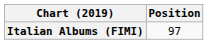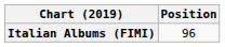 <table class="wikitable plainrowheaders" style="text-align:center;">
 <tr>
 <th>Chart (2019)</th>
 <th>Position</th>
 </tr>
 <tr>
 <th scope="row">Italian Albums (FIMI)</th>
-<td>97</td>
+<td>96</td>
 </tr>
 </table>
